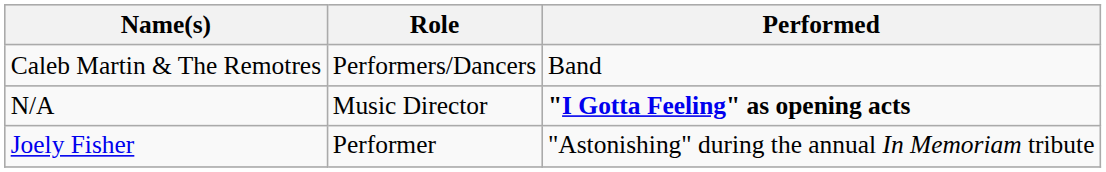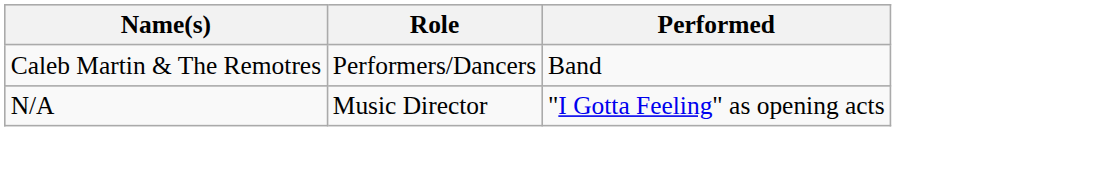 <table class="wikitable sortable">
 <tr>
 <th>Name(s)</th>
 <th>Role</th>
 <th>Performed</th>
 </tr>
 <tr>
 <td>Caleb Martin & The Remotres</td>
 <td>Performers/Dancers</td>
 <td>Band</td>
 </tr>
 <tr>
 <td>N/A</td>
 <td>Music Director</td>
-<td><strong>"<a href='#'>I Gotta Feeling</a>" as opening acts</strong></td>
-</tr>
-<tr>
-<td><a href='#'>Joely Fisher</a></td>
-<td>Performer</td>
-<td>"Astonishing" during the annual <em>In Memoriam</em> tribute</td>
+<td>"<a href='#'>I Gotta Feeling</a>" as opening acts</td>
 </tr>
 </table>
